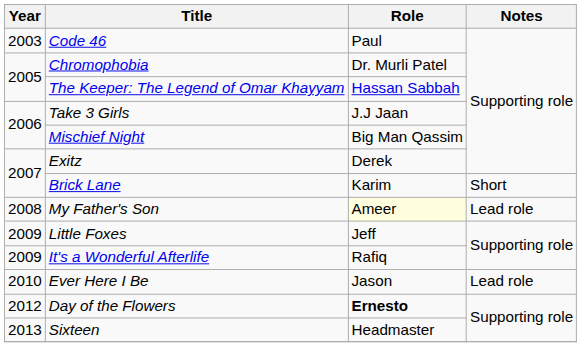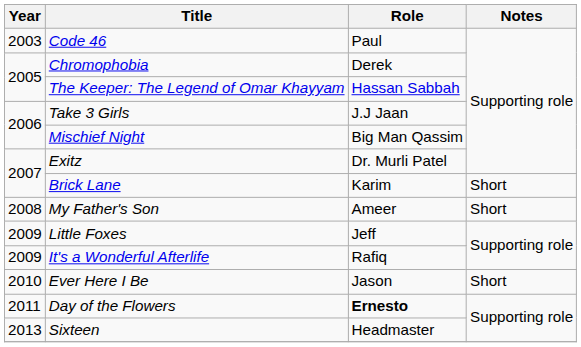 <table class="wikitable sortable">
 <tr>
 <th>Year</th>
 <th>Title</th>
 <th>Role</th>
 <th>Notes</th>
 </tr>
 <tr>
 <td rowspan="1">2003</td>
 <td><em><a href='#'>Code 46</a></em></td>
 <td>Paul</td>
 <td rowspan="6">Supporting role</td>
 </tr>
 <tr>
 <td rowspan="2">2005</td>
 <td><em><a href='#'>Chromophobia</a></em></td>
-<td>Dr. Murli Patel</td>
+<td>Derek</td>
 </tr>
 <tr>
 <td><em><a href='#'>The Keeper: The Legend of Omar Khayyam</a></em></td>
 <td><a href='#'>Hassan Sabbah</a></td>
 </tr>
 <tr>
 <td rowspan="2">2006</td>
 <td><em>Take 3 Girls</em></td>
 <td>J.J Jaan</td>
 </tr>
 <tr>
 <td><em><a href='#'>Mischief Night</a></em></td>
 <td>Big Man Qassim</td>
 </tr>
 <tr>
 <td rowspan="2">2007</td>
 <td><em>Exitz</em></td>
-<td>Derek</td>
+<td>Dr. Murli Patel</td>
 </tr>
 <tr>
 <td><em><a href='#'>Brick Lane</a></em></td>
 <td>Karim</td>
 <td>Short</td>
 </tr>
 <tr>
 <td rowspan="1">2008</td>
 <td><em>My Father's Son</em></td>
-<td style="background: lightyellow;">Ameer</td>
-<td>Lead role</td>
+<td>Ameer</td>
+<td>Short</td>
 </tr>
 <tr>
 <td rowspan="1">2009</td>
 <td><em>Little Foxes</em></td>
 <td>Jeff</td>
 <td rowspan="2">Supporting role</td>
 </tr>
 <tr>
 <td rowspan="1">2009</td>
 <td><em><a href='#'>It's a Wonderful Afterlife</a></em></td>
 <td>Rafiq</td>
 </tr>
 <tr>
 <td rowspan="1">2010</td>
 <td><em>Ever Here I Be</em></td>
 <td>Jason</td>
-<td>Lead role</td>
+<td>Short</td>
 </tr>
 <tr>
-<td rowspan="1">2012</td>
+<td rowspan="1">2011</td>
 <td><em>Day of the Flowers</em></td>
 <td><strong>Ernesto</strong></td>
 <td rowspan="2">Supporting role</td>
 </tr>
 <tr>
 <td rowspan="1">2013</td>
 <td><em>Sixteen</em></td>
 <td>Headmaster</td>
 </tr>
 <tr>
 </tr>
 </table>
